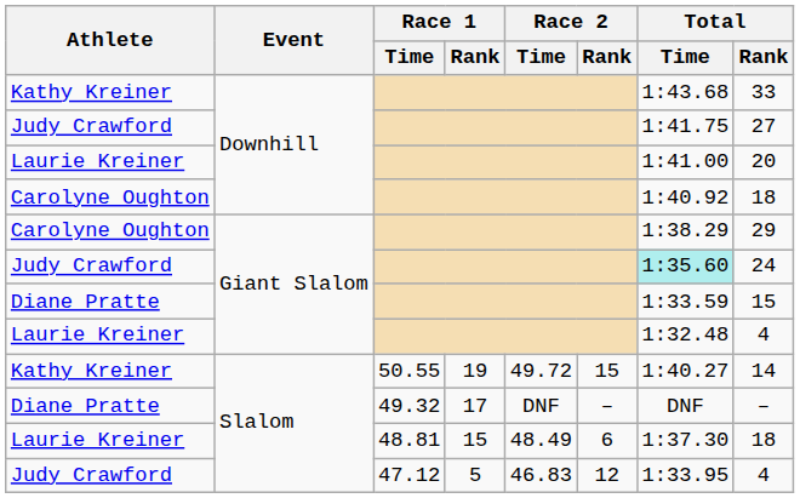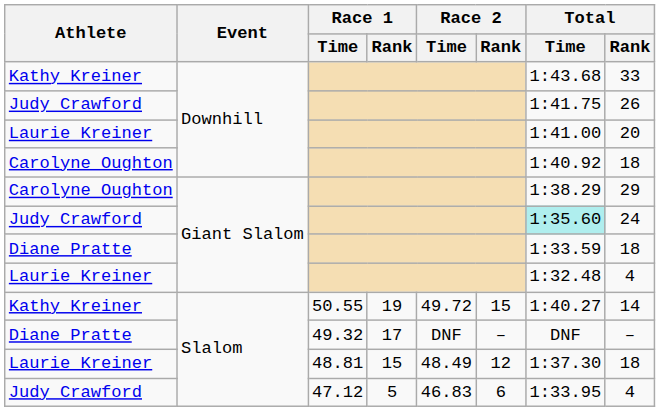 <table class="wikitable" style="font-size:90%">
 <tr>
 <th rowspan="2">Athlete</th>
 <th rowspan="2">Event</th>
 <th colspan="2">Race 1</th>
 <th colspan="2">Race 2</th>
 <th colspan="2">Total</th>
 </tr>
 <tr>
 <th>Time</th>
 <th>Rank</th>
 <th>Time</th>
 <th>Rank</th>
 <th>Time</th>
 <th>Rank</th>
 </tr>
 <tr>
 <td><a href='#'>Kathy Kreiner</a></td>
 <td rowspan="4">Downhill</td>
 <td colspan="4" bgcolor="wheat"></td>
 <td align="center">1:43.68</td>
 <td align="center">33</td>
 </tr>
 <tr>
 <td><a href='#'>Judy Crawford</a></td>
 <td colspan="4" bgcolor="wheat"></td>
 <td align="center">1:41.75</td>
-<td align="center">27</td>
+<td align="center">26</td>
 </tr>
 <tr>
 <td><a href='#'>Laurie Kreiner</a></td>
 <td colspan="4" bgcolor="wheat"></td>
 <td align="center">1:41.00</td>
 <td align="center">20</td>
 </tr>
 <tr>
 <td><a href='#'>Carolyne Oughton</a></td>
 <td colspan="4" bgcolor="wheat"></td>
 <td align="center">1:40.92</td>
 <td align="center">18</td>
 </tr>
 <tr>
 <td><a href='#'>Carolyne Oughton</a></td>
 <td rowspan="4">Giant Slalom</td>
 <td colspan="4" bgcolor="wheat"></td>
 <td align="center">1:38.29</td>
 <td align="center">29</td>
 </tr>
 <tr>
 <td><a href='#'>Judy Crawford</a></td>
 <td colspan="4" bgcolor="wheat"></td>
 <td align="center" style="background: paleturquoise;">1:35.60</td>
 <td align="center">24</td>
 </tr>
 <tr>
 <td><a href='#'>Diane Pratte</a></td>
 <td colspan="4" bgcolor="wheat"></td>
 <td align="center">1:33.59</td>
-<td align="center">15</td>
+<td align="center">18</td>
 </tr>
 <tr>
 <td><a href='#'>Laurie Kreiner</a></td>
 <td colspan="4" bgcolor="wheat"></td>
 <td align="center">1:32.48</td>
 <td align="center">4</td>
 </tr>
 <tr>
 <td><a href='#'>Kathy Kreiner</a></td>
 <td rowspan="4">Slalom</td>
 <td align="center">50.55</td>
 <td align="center">19</td>
 <td align="center">49.72</td>
 <td align="center">15</td>
 <td align="center">1:40.27</td>
 <td align="center">14</td>
 </tr>
 <tr>
 <td><a href='#'>Diane Pratte</a></td>
 <td align="center">49.32</td>
 <td align="center">17</td>
 <td align="center">DNF</td>
 <td align="center">–</td>
 <td align="center">DNF</td>
 <td align="center">–</td>
 </tr>
 <tr>
 <td><a href='#'>Laurie Kreiner</a></td>
 <td align="center">48.81</td>
 <td align="center">15</td>
 <td align="center">48.49</td>
-<td align="center">6</td>
+<td align="center">12</td>
 <td align="center">1:37.30</td>
 <td align="center">18</td>
 </tr>
 <tr>
 <td><a href='#'>Judy Crawford</a></td>
 <td align="center">47.12</td>
 <td align="center">5</td>
 <td align="center">46.83</td>
-<td align="center">12</td>
+<td align="center">6</td>
 <td align="center">1:33.95</td>
 <td align="center">4</td>
 </tr>
 </table>
